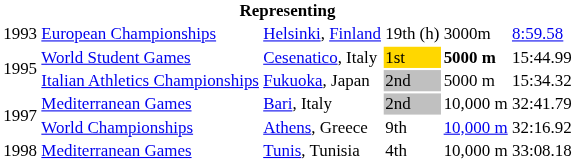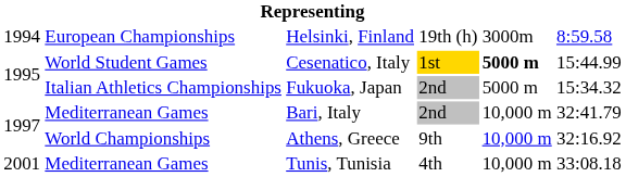 <table>
 <tr>
 <th colspan="6">Representing </th>
 </tr>
 <tr>
-<td>1993</td>
+<td>1994</td>
 <td><a href='#'>European Championships</a></td>
 <td><a href='#'>Helsinki</a>, <a href='#'>Finland</a></td>
 <td>19th (h)</td>
 <td>3000m</td>
 <td><a href='#'>8:59.58</a></td>
 </tr>
 <tr>
 <td rowspan=2>1995</td>
 <td><a href='#'>World Student Games</a></td>
 <td><a href='#'>Cesenatico</a>, Italy</td>
 <td bgcolor="gold">1st</td>
 <td><strong>5000 m</strong></td>
 <td>15:44.99</td>
 </tr>
 <tr>
 <td><a href='#'>Italian Athletics Championships</a></td>
 <td><a href='#'>Fukuoka</a>, Japan</td>
 <td bgcolor="silver">2nd</td>
 <td>5000 m</td>
 <td>15:34.32</td>
 </tr>
 <tr>
 <td rowspan=2>1997</td>
 <td><a href='#'>Mediterranean Games</a></td>
 <td><a href='#'>Bari</a>, Italy</td>
 <td bgcolor="silver">2nd</td>
 <td>10,000 m</td>
 <td>32:41.79</td>
 </tr>
 <tr>
 <td><a href='#'>World Championships</a></td>
 <td><a href='#'>Athens</a>, Greece</td>
 <td>9th</td>
 <td><a href='#'>10,000 m</a></td>
 <td>32:16.92</td>
 </tr>
 <tr>
-<td>1998</td>
+<td>2001</td>
 <td><a href='#'>Mediterranean Games</a></td>
 <td><a href='#'>Tunis</a>, Tunisia</td>
 <td>4th</td>
 <td>10,000 m</td>
 <td>33:08.18</td>
 </tr>
 </table>
